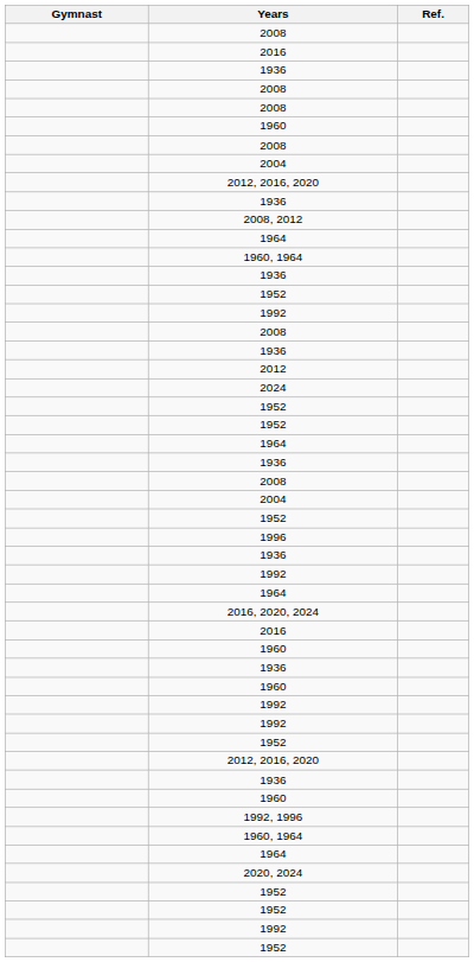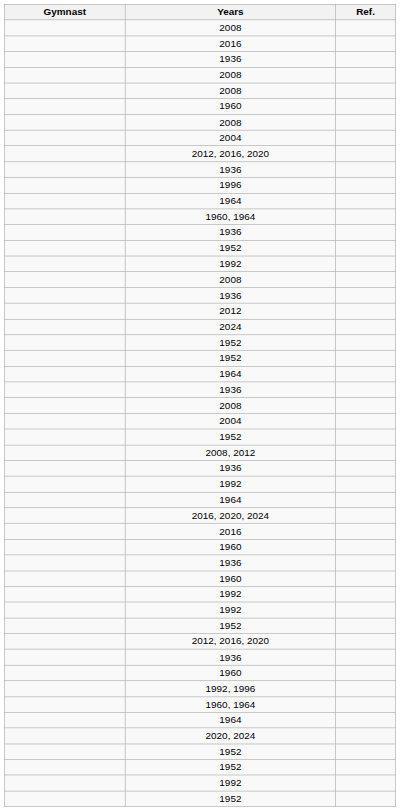 <table class="wikitable sortable" width=50% style="text-align:center;">
 <tr>
 <th>Gymnast</th>
 <th>Years</th>
 <th class="unsortable">Ref.</th>
 </tr>
 <tr>
 <td></td>
 <td>2008</td>
 <td></td>
 </tr>
 <tr>
 <td></td>
 <td>2016</td>
 <td></td>
 </tr>
 <tr>
 <td></td>
 <td>1936</td>
 <td></td>
 </tr>
 <tr>
 <td></td>
 <td>2008</td>
 <td></td>
 </tr>
 <tr>
 <td></td>
 <td>2008</td>
 <td></td>
 </tr>
 <tr>
 <td></td>
 <td>1960</td>
 <td></td>
 </tr>
 <tr>
 <td></td>
 <td>2008</td>
 <td></td>
 </tr>
 <tr>
 <td></td>
 <td>2004</td>
 <td></td>
 </tr>
 <tr>
 <td></td>
 <td>2012, 2016, 2020</td>
 <td></td>
 </tr>
 <tr>
 <td></td>
 <td>1936</td>
 <td></td>
 </tr>
 <tr>
 <td></td>
-<td>2008, 2012</td>
+<td>1996</td>
 <td></td>
 </tr>
 <tr>
 <td></td>
 <td>1964</td>
 <td></td>
 </tr>
 <tr>
 <td></td>
 <td>1960, 1964</td>
 <td></td>
 </tr>
 <tr>
 <td></td>
 <td>1936</td>
 <td></td>
 </tr>
 <tr>
 <td></td>
 <td>1952</td>
 <td></td>
 </tr>
 <tr>
 <td></td>
 <td>1992</td>
 <td></td>
 </tr>
 <tr>
 <td></td>
 <td>2008</td>
 <td></td>
 </tr>
 <tr>
 <td></td>
 <td>1936</td>
 <td></td>
 </tr>
 <tr>
 <td></td>
 <td>2012</td>
 <td></td>
 </tr>
 <tr>
 <td></td>
 <td>2024</td>
 <td></td>
 </tr>
 <tr>
 <td></td>
 <td>1952</td>
 <td></td>
 </tr>
 <tr>
 <td></td>
 <td>1952</td>
 <td></td>
 </tr>
 <tr>
 <td></td>
 <td>1964</td>
 <td></td>
 </tr>
 <tr>
 <td></td>
 <td>1936</td>
 <td></td>
 </tr>
 <tr>
 <td></td>
 <td>2008</td>
 <td></td>
 </tr>
 <tr>
 <td></td>
 <td>2004</td>
 <td></td>
 </tr>
 <tr>
 <td></td>
 <td>1952</td>
 <td></td>
 </tr>
 <tr>
 <td></td>
-<td>1996</td>
+<td>2008, 2012</td>
 <td></td>
 </tr>
 <tr>
 <td></td>
 <td>1936</td>
 <td></td>
 </tr>
 <tr>
 <td></td>
 <td>1992</td>
 <td></td>
 </tr>
 <tr>
 <td></td>
 <td>1964</td>
 <td></td>
 </tr>
 <tr>
 <td></td>
 <td>2016, 2020, 2024</td>
 <td></td>
 </tr>
 <tr>
 <td></td>
 <td>2016</td>
 <td></td>
 </tr>
 <tr>
 <td></td>
 <td>1960</td>
 <td></td>
 </tr>
 <tr>
 <td></td>
 <td>1936</td>
 <td></td>
 </tr>
 <tr>
 <td></td>
 <td>1960</td>
 <td></td>
 </tr>
 <tr>
 <td></td>
 <td>1992</td>
 <td></td>
 </tr>
 <tr>
 <td></td>
 <td>1992</td>
 <td></td>
 </tr>
 <tr>
 <td></td>
 <td>1952</td>
 <td></td>
 </tr>
 <tr>
 <td></td>
 <td>2012, 2016, 2020</td>
 <td></td>
 </tr>
 <tr>
 <td></td>
 <td>1936</td>
 <td></td>
 </tr>
 <tr>
 <td></td>
 <td>1960</td>
 <td></td>
 </tr>
 <tr>
 <td></td>
 <td>1992, 1996</td>
 <td></td>
 </tr>
 <tr>
 <td></td>
 <td>1960, 1964</td>
 <td></td>
 </tr>
 <tr>
 <td></td>
 <td>1964</td>
 <td></td>
 </tr>
 <tr>
 <td></td>
 <td>2020, 2024</td>
 <td></td>
 </tr>
 <tr>
 <td></td>
 <td>1952</td>
 <td></td>
 </tr>
 <tr>
 <td></td>
 <td>1952</td>
 <td></td>
 </tr>
 <tr>
 <td></td>
 <td>1992</td>
 <td></td>
 </tr>
 <tr>
 <td></td>
 <td>1952</td>
 <td></td>
 </tr>
 </table>
